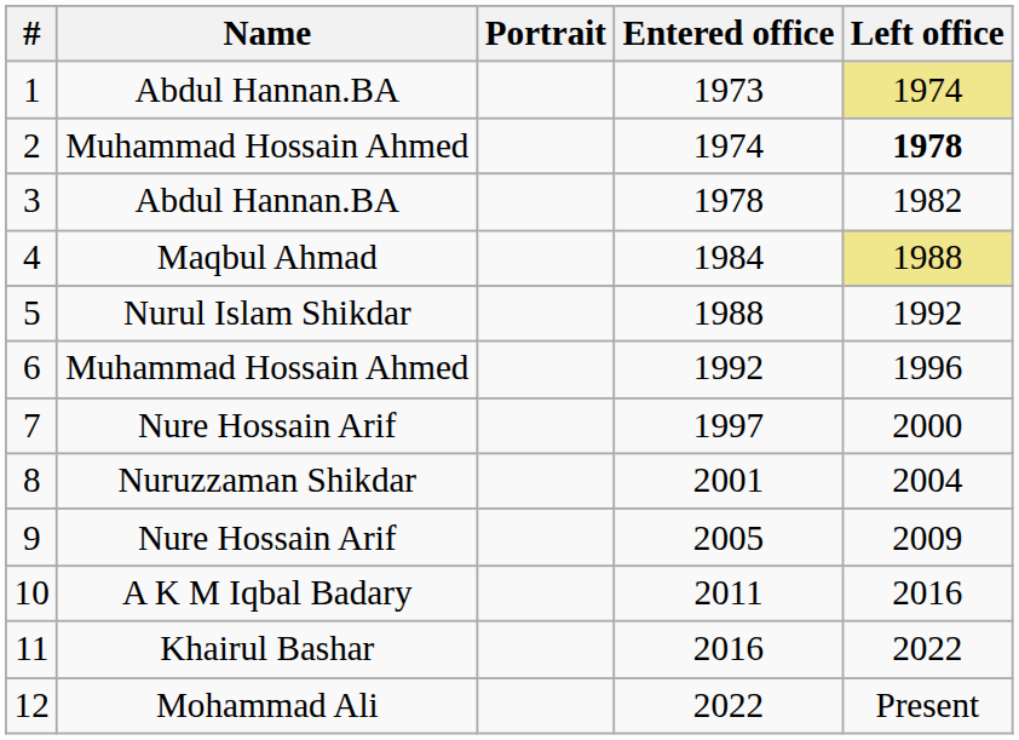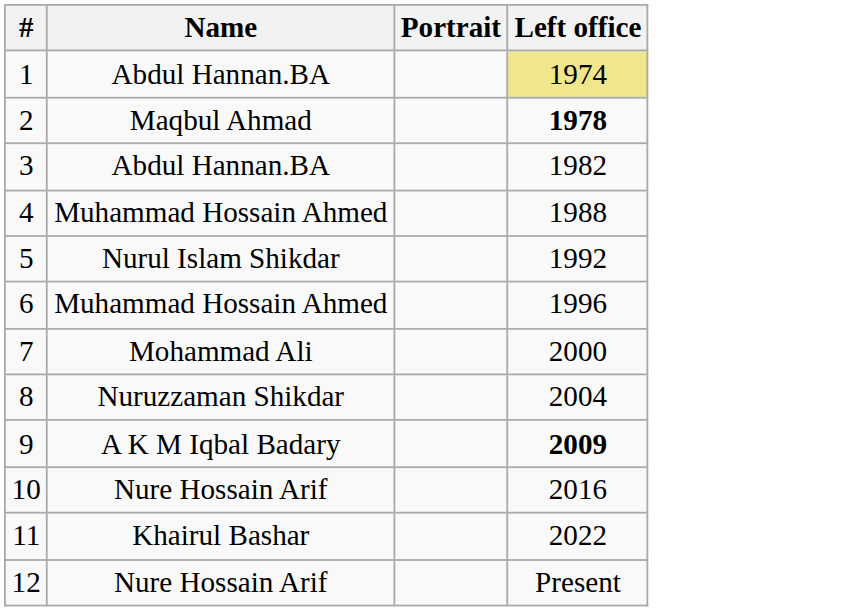 <table class="wikitable" style="text-align:center">
 <tr>
 <th>#</th>
 <th>Name</th>
 <th>Portrait</th>
-<th>Entered office</th>
 <th>Left office</th>
 </tr>
 <tr>
 <td>1</td>
 <td>Abdul Hannan.BA</td>
 <td></td>
-<td>1973</td>
 <td style="background: khaki;">1974</td>
 </tr>
 <tr>
 <td>2</td>
-<td>Muhammad Hossain Ahmed</td>
+<td>Maqbul Ahmad</td>
 <td></td>
-<td>1974</td>
 <td><strong>1978</strong></td>
 </tr>
 <tr>
 <td>3</td>
 <td>Abdul Hannan.BA</td>
 <td></td>
-<td>1978</td>
 <td>1982</td>
 </tr>
 <tr>
 <td>4</td>
-<td>Maqbul Ahmad</td>
+<td>Muhammad Hossain Ahmed</td>
 <td></td>
-<td>1984</td>
-<td style="background: khaki;">1988</td>
+<td>1988</td>
 </tr>
 <tr>
 <td>5</td>
 <td>Nurul Islam Shikdar</td>
 <td></td>
-<td>1988</td>
 <td>1992</td>
 </tr>
 <tr>
 <td>6</td>
 <td>Muhammad Hossain Ahmed</td>
 <td></td>
-<td>1992</td>
 <td>1996</td>
 </tr>
 <tr>
 <td>7</td>
-<td>Nure Hossain Arif</td>
+<td>Mohammad Ali</td>
 <td></td>
-<td>1997</td>
 <td>2000</td>
 </tr>
 <tr>
 <td>8</td>
 <td>Nuruzzaman Shikdar</td>
 <td></td>
-<td>2001</td>
 <td>2004</td>
 </tr>
 <tr>
 <td>9</td>
-<td>Nure Hossain Arif</td>
+<td>A K M Iqbal Badary</td>
 <td></td>
-<td>2005</td>
-<td>2009</td>
+<td><strong>2009</strong></td>
 </tr>
 <tr>
 <td>10</td>
-<td>A K M Iqbal Badary</td>
+<td>Nure Hossain Arif</td>
 <td></td>
-<td>2011</td>
 <td>2016</td>
 </tr>
 <tr>
 <td>11</td>
 <td>Khairul Bashar</td>
 <td></td>
-<td>2016</td>
 <td>2022</td>
 </tr>
 <tr>
 <td>12</td>
-<td>Mohammad Ali</td>
+<td>Nure Hossain Arif</td>
 <td></td>
-<td>2022</td>
 <td>Present</td>
 </tr>
 </table>
